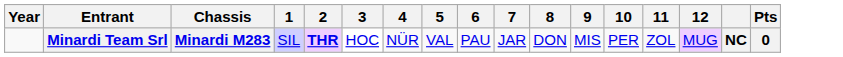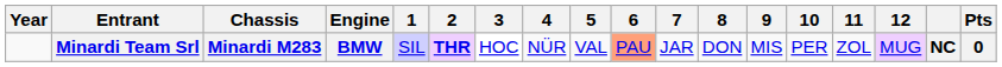 <table class="wikitable" style="text-align:center; font-size:85%">
 <tr>
 <th>Year</th>
 <th>Entrant</th>
 <th>Chassis</th>
+<th>Engine</th>
 <th>1</th>
 <th>2</th>
 <th>3</th>
 <th>4</th>
 <th>5</th>
 <th>6</th>
 <th>7</th>
 <th>8</th>
 <th>9</th>
 <th>10</th>
 <th>11</th>
 <th>12</th>
 <th></th>
 <th>Pts</th>
 </tr>
 <tr>
 <td></td>
 <th nowrap><a href='#'>Minardi Team Srl</a></th>
 <th nowrap><a href='#'>Minardi M283</a></th>
+<th><a href='#'>BMW</a></th>
 <td style="background:#CFCFFF;"><a href='#'>SIL</a><br></td>
 <td style="background:#EFCFFF;"><strong><a href='#'>THR</a><br></strong></td>
 <td style="background:#FFFFFF;"><a href='#'>HOC</a><br></td>
 <td><a href='#'>NÜR</a></td>
 <td><a href='#'>VAL</a></td>
-<td><a href='#'>PAU</a></td>
+<td style="background: lightsalmon;"><a href='#'>PAU</a></td>
 <td><a href='#'>JAR</a></td>
 <td><a href='#'>DON</a></td>
 <td><a href='#'>MIS</a></td>
 <td><a href='#'>PER</a></td>
 <td><a href='#'>ZOL</a></td>
 <td style="background:#EFCFFF;"><a href='#'>MUG</a><br></td>
 <th>NC</th>
 <th>0</th>
 </tr>
 </table>
